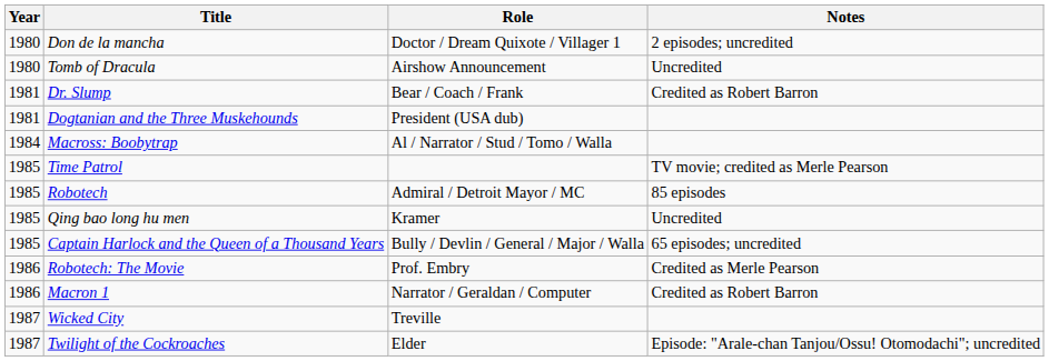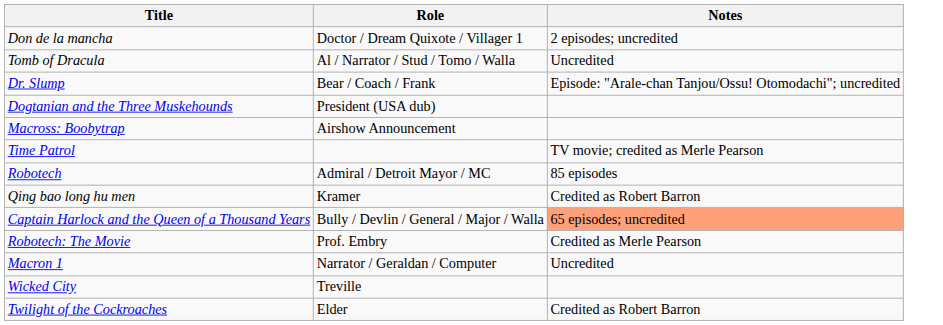 <table class="wikitable sortable">
 <tr>
-<th>Year</th>
 <th>Title</th>
 <th>Role</th>
 <th>Notes</th>
 </tr>
 <tr>
-<td>1980</td>
 <td><em>Don de la mancha</em></td>
 <td>Doctor / Dream Quixote / Villager 1</td>
 <td>2 episodes; uncredited</td>
 </tr>
 <tr>
-<td>1980</td>
 <td><em>Tomb of Dracula</em></td>
-<td>Airshow Announcement</td>
+<td>Al / Narrator / Stud / Tomo / Walla</td>
 <td>Uncredited</td>
 </tr>
 <tr>
-<td>1981</td>
 <td><em><a href='#'>Dr. Slump</a></em></td>
 <td>Bear / Coach / Frank</td>
-<td>Credited as Robert Barron</td>
+<td>Episode: "Arale-chan Tanjou/Ossu! Otomodachi"; uncredited</td>
 </tr>
 <tr>
-<td>1981</td>
 <td><em><a href='#'>Dogtanian and the Three Muskehounds</a></em></td>
 <td>President (USA dub)</td>
 <td></td>
 </tr>
 <tr>
-<td>1984</td>
 <td><em><a href='#'>Macross: Boobytrap</a></em></td>
-<td>Al / Narrator / Stud / Tomo / Walla</td>
+<td>Airshow Announcement</td>
 <td></td>
 </tr>
 <tr>
-<td>1985</td>
 <td><em><a href='#'>Time Patrol</a></em></td>
 <td></td>
 <td>TV movie; credited as Merle Pearson</td>
 </tr>
 <tr>
-<td>1985</td>
 <td><em><a href='#'>Robotech</a></em></td>
 <td>Admiral / Detroit Mayor / MC</td>
 <td>85 episodes</td>
 </tr>
 <tr>
-<td>1985</td>
 <td><em>Qing bao long hu men</em></td>
 <td>Kramer</td>
-<td>Uncredited</td>
+<td>Credited as Robert Barron</td>
 </tr>
 <tr>
-<td>1985</td>
 <td><em><a href='#'>Captain Harlock and the Queen of a Thousand Years</a></em></td>
 <td>Bully / Devlin / General / Major / Walla</td>
-<td>65 episodes; uncredited</td>
+<td style="background: lightsalmon;">65 episodes; uncredited</td>
 </tr>
 <tr>
-<td>1986</td>
 <td><em><a href='#'>Robotech: The Movie</a></em></td>
 <td>Prof. Embry</td>
 <td>Credited as Merle Pearson</td>
 </tr>
 <tr>
-<td>1986</td>
 <td><em><a href='#'>Macron 1</a></em></td>
 <td>Narrator / Geraldan / Computer</td>
-<td>Credited as Robert Barron</td>
+<td>Uncredited</td>
 </tr>
 <tr>
-<td>1987</td>
 <td><em><a href='#'>Wicked City</a></em></td>
 <td>Treville</td>
 <td></td>
 </tr>
 <tr>
-<td>1987</td>
 <td><em><a href='#'>Twilight of the Cockroaches</a></em></td>
 <td>Elder</td>
-<td>Episode: "Arale-chan Tanjou/Ossu! Otomodachi"; uncredited</td>
+<td>Credited as Robert Barron</td>
 </tr>
 </table>
